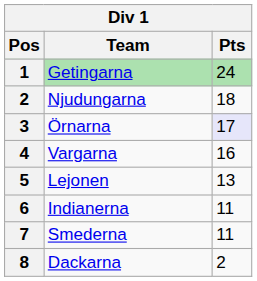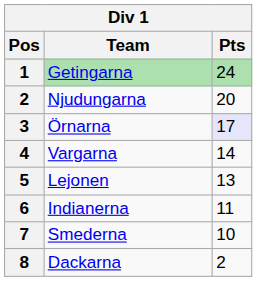 <table class="wikitable">
 <tr>
 <th colspan="3">Div 1</th>
 </tr>
 <tr>
 <th width=20>Pos</th>
 <th width=150>Team</th>
 <th width=30>Pts</th>
 </tr>
 <tr style="background:#ACE1AF;">
 <th>1</th>
 <td><a href='#'>Getingarna</a></td>
 <td>24</td>
 </tr>
 <tr>
 <th>2</th>
 <td><a href='#'>Njudungarna</a></td>
-<td>18</td>
+<td>20</td>
 </tr>
 <tr>
 <th>3</th>
 <td><a href='#'>Örnarna</a></td>
 <td style="background: lavender;">17</td>
 </tr>
 <tr>
 <th>4</th>
 <td><a href='#'>Vargarna</a></td>
-<td>16</td>
+<td>14</td>
 </tr>
 <tr>
 <th>5</th>
 <td><a href='#'>Lejonen</a></td>
 <td>13</td>
 </tr>
 <tr>
 <th>6</th>
 <td><a href='#'>Indianerna</a></td>
 <td>11</td>
 </tr>
 <tr>
 <th>7</th>
 <td><a href='#'>Smederna</a></td>
-<td>11</td>
+<td>10</td>
 </tr>
 <tr>
 <th>8</th>
 <td><a href='#'>Dackarna</a></td>
 <td>2</td>
 </tr>
 </table>
